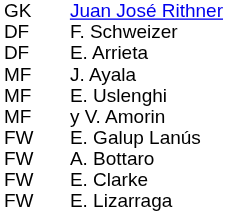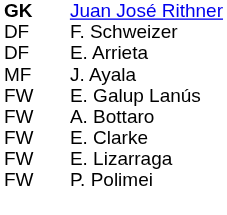 <table style="font-size:90%; margin:0.2em auto;" cellspacing="0" cellpadding="0">
 <tr>
 <th width="25"></th>
 <th width="25"></th>
 </tr>
 <tr>
-<td>GK</td>
+<td><strong>GK</strong></td>
 <td></td>
 <td> <a href='#'>Juan José Rithner</a></td>
 </tr>
 <tr>
 <td>DF</td>
 <td></td>
 <td>  F. Schweizer</td>
 </tr>
 <tr>
 <td>DF</td>
 <td></td>
 <td> E. Arrieta</td>
 </tr>
 <tr>
 <td>MF</td>
 <td></td>
 <td> J. Ayala</td>
-</tr>
-<tr>
-<td>MF</td>
-<td></td>
-<td> E. Uslenghi</td>
-</tr>
-<tr>
-<td>MF</td>
-<td></td>
-<td>  y V. Amorin</td>
 </tr>
 <tr>
 <td>FW</td>
 <td></td>
 <td> E. Galup Lanús</td>
 </tr>
 <tr>
 <td>FW</td>
 <td></td>
 <td> A. Bottaro</td>
 </tr>
 <tr>
 <td>FW</td>
 <td></td>
 <td> E. Clarke</td>
 </tr>
 <tr>
 <td>FW</td>
 <td></td>
 <td> E. Lizarraga</td>
 </tr>
+<tr>
+<td>FW</td>
+<td></td>
+<td> P. Polimei</td>
+</tr>
 </table>
